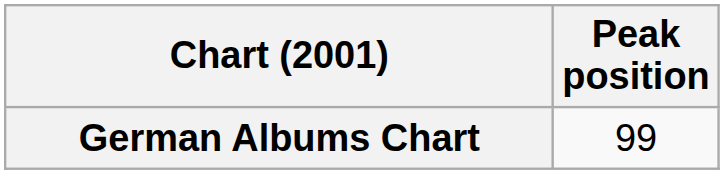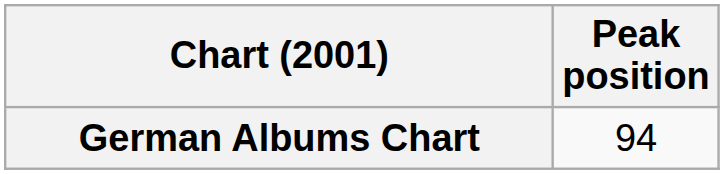 <table class="wikitable plainrowheaders sortable" style="text-align:center;" border="1">
 <tr>
 <th scope="col" style="width:14em;">Chart (2001)</th>
 <th scope="col">Peak<br>position</th>
 </tr>
 <tr>
 <th scope="row">German Albums Chart</th>
-<td>99</td>
+<td>94</td>
 </tr>
 </table>
